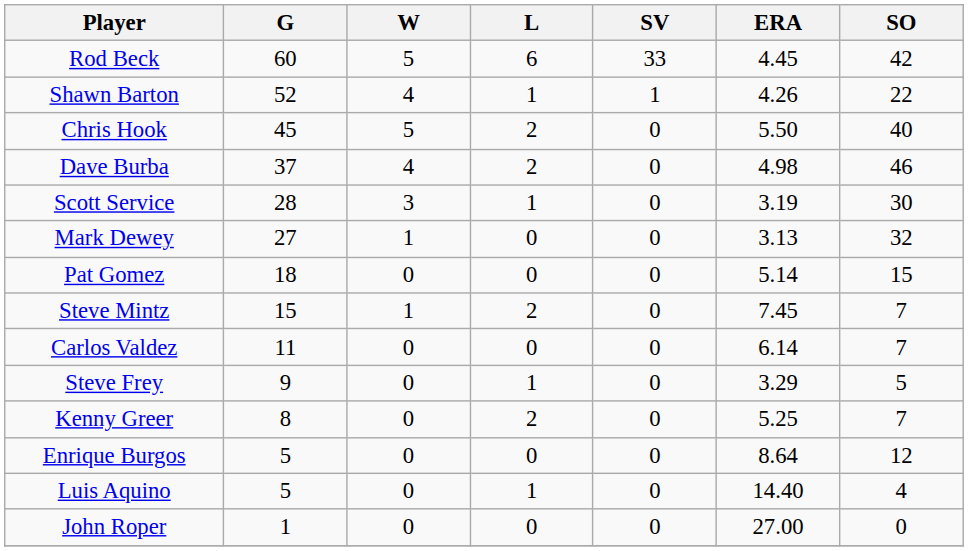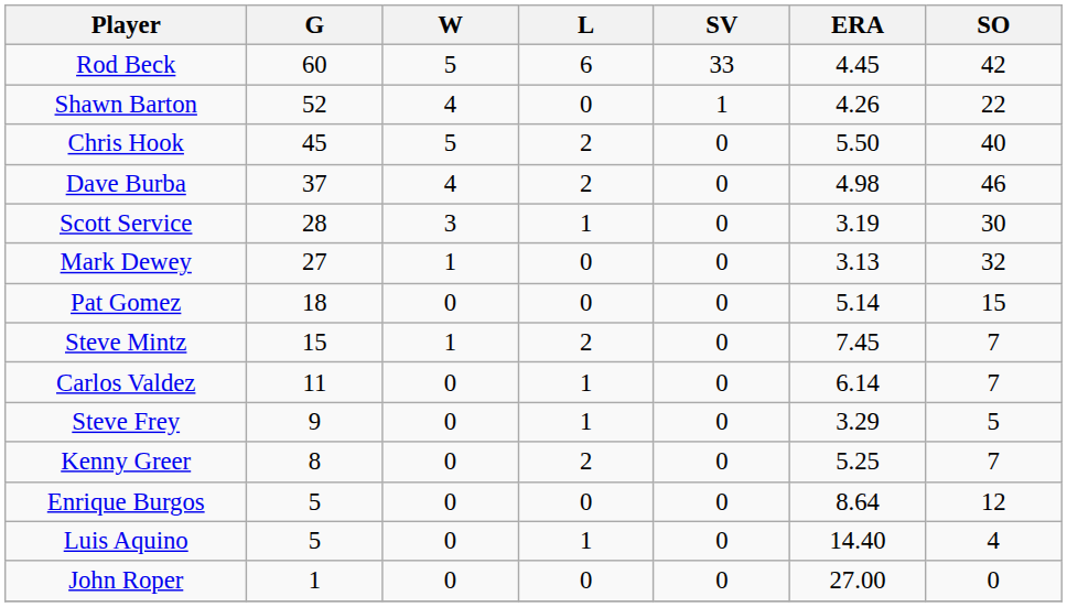 <table class="wikitable sortable">
 <tr>
 <th bgcolor="#DDDDFF" width="16%">Player</th>
 <th bgcolor="#DDDDFF" width="9%">G</th>
 <th bgcolor="#DDDDFF" width="9%">W</th>
 <th bgcolor="#DDDDFF" width="9%">L</th>
 <th bgcolor="#DDDDFF" width="9%">SV</th>
 <th bgcolor="#DDDDFF" width="9%">ERA</th>
 <th bgcolor="#DDDDFF" width="9%">SO</th>
 </tr>
 <tr align="center">
 <td><a href='#'>Rod Beck</a></td>
 <td>60</td>
 <td>5</td>
 <td>6</td>
 <td>33</td>
 <td>4.45</td>
 <td>42</td>
 </tr>
 <tr align=center>
 <td><a href='#'>Shawn Barton</a></td>
 <td>52</td>
 <td>4</td>
-<td>1</td>
+<td>0</td>
 <td>1</td>
 <td>4.26</td>
 <td>22</td>
 </tr>
 <tr align=center>
 <td><a href='#'>Chris Hook</a></td>
 <td>45</td>
 <td>5</td>
 <td>2</td>
 <td>0</td>
 <td>5.50</td>
 <td>40</td>
 </tr>
 <tr align=center>
 <td><a href='#'>Dave Burba</a></td>
 <td>37</td>
 <td>4</td>
 <td>2</td>
 <td>0</td>
 <td>4.98</td>
 <td>46</td>
 </tr>
 <tr align=center>
 <td><a href='#'>Scott Service</a></td>
 <td>28</td>
 <td>3</td>
 <td>1</td>
 <td>0</td>
 <td>3.19</td>
 <td>30</td>
 </tr>
 <tr align=center>
 <td><a href='#'>Mark Dewey</a></td>
 <td>27</td>
 <td>1</td>
 <td>0</td>
 <td>0</td>
 <td>3.13</td>
 <td>32</td>
 </tr>
 <tr align=center>
 <td><a href='#'>Pat Gomez</a></td>
 <td>18</td>
 <td>0</td>
 <td>0</td>
 <td>0</td>
 <td>5.14</td>
 <td>15</td>
 </tr>
 <tr align=center>
 <td><a href='#'>Steve Mintz</a></td>
 <td>15</td>
 <td>1</td>
 <td>2</td>
 <td>0</td>
 <td>7.45</td>
 <td>7</td>
 </tr>
 <tr align=center>
 <td><a href='#'>Carlos Valdez</a></td>
 <td>11</td>
 <td>0</td>
-<td>0</td>
+<td>1</td>
 <td>0</td>
 <td>6.14</td>
 <td>7</td>
 </tr>
 <tr align=center>
 <td><a href='#'>Steve Frey</a></td>
 <td>9</td>
 <td>0</td>
 <td>1</td>
 <td>0</td>
 <td>3.29</td>
 <td>5</td>
 </tr>
 <tr align=center>
 <td><a href='#'>Kenny Greer</a></td>
 <td>8</td>
 <td>0</td>
 <td>2</td>
 <td>0</td>
 <td>5.25</td>
 <td>7</td>
 </tr>
 <tr align=center>
 <td><a href='#'>Enrique Burgos</a></td>
 <td>5</td>
 <td>0</td>
 <td>0</td>
 <td>0</td>
 <td>8.64</td>
 <td>12</td>
 </tr>
 <tr align=center>
 <td><a href='#'>Luis Aquino</a></td>
 <td>5</td>
 <td>0</td>
 <td>1</td>
 <td>0</td>
 <td>14.40</td>
 <td>4</td>
 </tr>
 <tr align=center>
 <td><a href='#'>John Roper</a></td>
 <td>1</td>
 <td>0</td>
 <td>0</td>
 <td>0</td>
 <td>27.00</td>
 <td>0</td>
 </tr>
 <tr align="center">
 </tr>
 </table>
